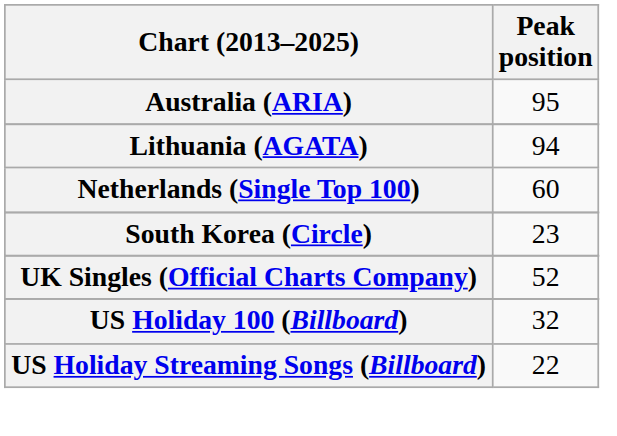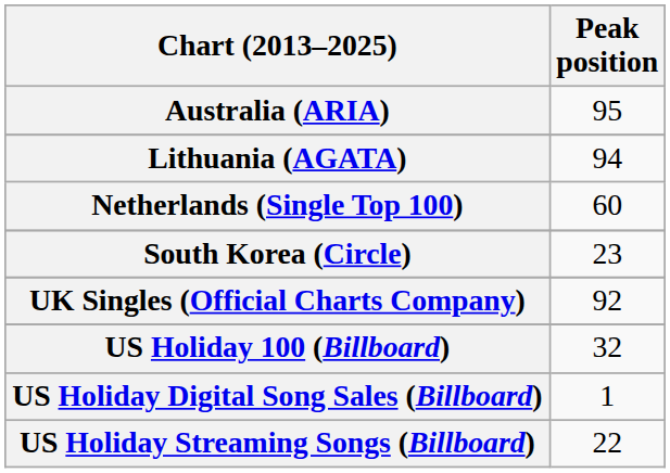 <table class="wikitable plainrowheaders sortable">
 <tr>
 <th scope="col">Chart (2013–2025)</th>
 <th>Peak<br>position</th>
 </tr>
 <tr>
 <th scope="row">Australia (<a href='#'>ARIA</a>)</th>
 <td style="text-align:center;">95</td>
 </tr>
 <tr>
 </tr>
 <tr>
 </tr>
 <tr>
 <th scope="row">Lithuania (<a href='#'>AGATA</a>)</th>
 <td style="text-align:center;">94</td>
 </tr>
 <tr>
 <th scope="row">Netherlands (<a href='#'>Single Top 100</a>)</th>
 <td style="text-align:center;">60</td>
 </tr>
 <tr>
 </tr>
 <tr>
 <th scope="row">South Korea (<a href='#'>Circle</a>)</th>
 <td style="text-align:center;">23</td>
 </tr>
 <tr>
 </tr>
 <tr>
 <th scope="row">UK Singles (<a href='#'>Official Charts Company</a>)</th>
-<td style="text-align:center;">52</td>
+<td style="text-align:center;">92</td>
 </tr>
 <tr>
 </tr>
 <tr>
 </tr>
 <tr>
 <th scope="row">US <a href='#'>Holiday 100</a> (<em><a href='#'>Billboard</a></em>)</th>
 <td style="text-align:center;">32</td>
 </tr>
 <tr>
+<th scope="row">US <a href='#'>Holiday Digital Song Sales</a> (<em><a href='#'>Billboard</a></em>)</th>
+<td style="text-align:center;">1</td>
+</tr>
+<tr>
 <th scope="row">US <a href='#'>Holiday Streaming Songs</a> (<em><a href='#'>Billboard</a></em>)</th>
 <td style="text-align:center;">22</td>
 </tr>
 </table>
